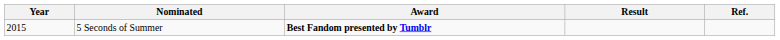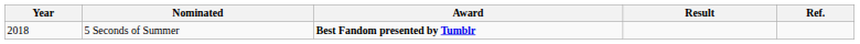 <table class="wikitable" style="width:100%;">
 <tr>
 <th width=5%>Year</th>
 <th style="width:15%;">Nominated</th>
 <th style="width:20%;">Award</th>
 <th style="width:10%;">Result</th>
 <th style="width:5%;">Ref.</th>
 </tr>
 <tr>
-<td>2015</td>
+<td>2018</td>
 <td>5 Seconds of Summer</td>
 <td><strong>Best Fandom presented by <a href='#'>Tumblr</a></strong></td>
 <td></td>
 <td></td>
 </tr>
 </table>
